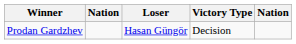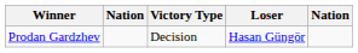 <table class="wikitable sortable" style="text-align:left;">
 <tr>
 <th>Winner</th>
 <th>Nation</th>
+<th>Victory Type</th>
 <th>Loser</th>
-<th>Victory Type</th>
 <th>Nation</th>
 </tr>
 <tr>
 <td><a href='#'>Prodan Gardzhev</a></td>
 <td></td>
+<td>Decision</td>
 <td><a href='#'>Hasan Güngör</a></td>
-<td>Decision</td>
 <td></td>
 </tr>
 </table>
